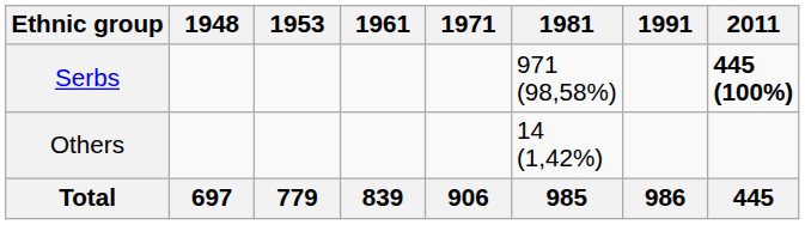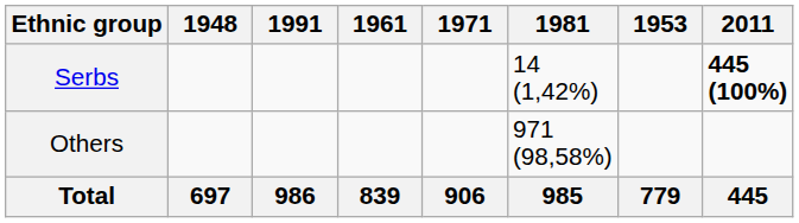 <table class="wikitable">
 <tr>
 <th>Ethnic group</th>
 <th style="width: 3em;">1948</th>
-<th style="width: 3em;">1953</th>
+<th style="width: 3em;">1991</th>
 <th style="width: 3em;">1961</th>
 <th style="width: 3em;">1971</th>
 <th style="width: 3em;">1981</th>
-<th style="width: 3em;">1991</th>
+<th style="width: 3em;">1953</th>
 <th>2011</th>
 </tr>
 <tr>
 <th style="font-weight: normal;"><a href='#'>Serbs</a></th>
 <td></td>
 <td></td>
 <td></td>
 <td></td>
-<td>971 (98,58%)</td>
+<td>14 (1,42%)</td>
 <td></td>
 <td><strong>445<br>(100%)</strong></td>
 </tr>
 <tr>
 <th style="font-weight: normal;">Others</th>
 <td></td>
 <td></td>
 <td></td>
 <td></td>
-<td>14 (1,42%)</td>
+<td>971 (98,58%)</td>
 <td></td>
 <td></td>
 </tr>
 <tr>
 <th>Total</th>
 <th>697</th>
-<th>779</th>
+<th>986</th>
 <th>839</th>
 <th>906</th>
 <th>985</th>
-<th>986</th>
+<th>779</th>
 <th>445</th>
 </tr>
 </table>
